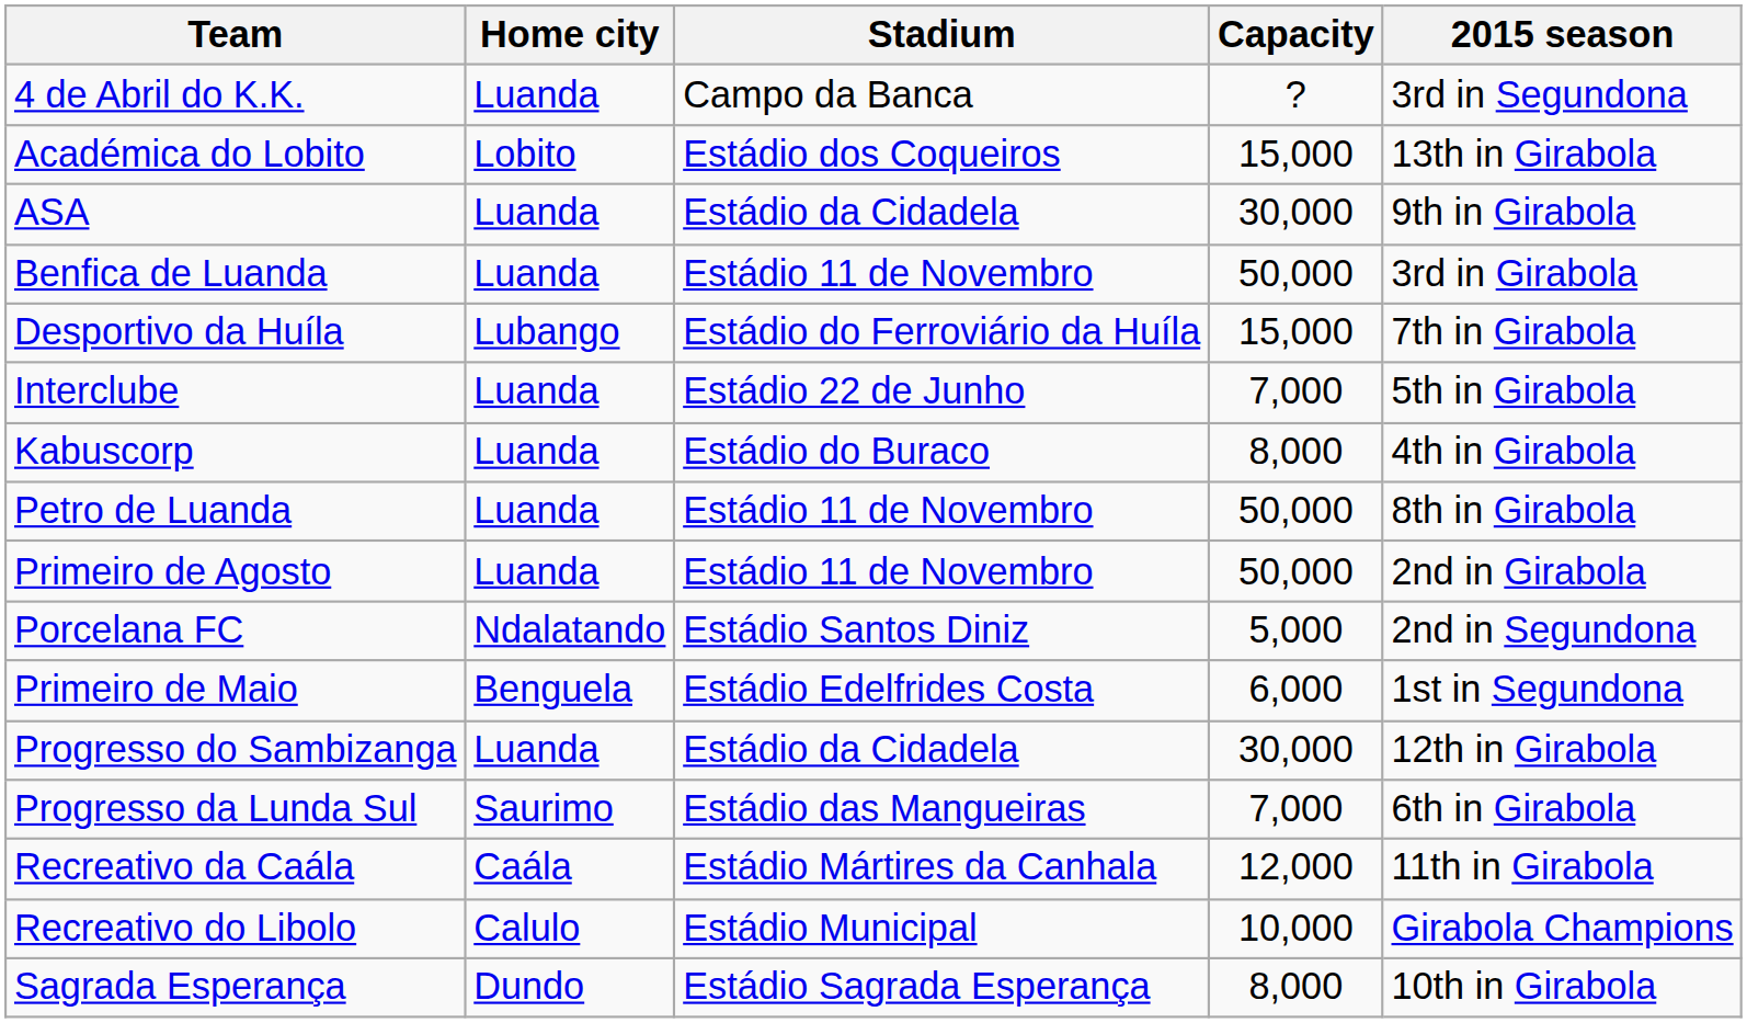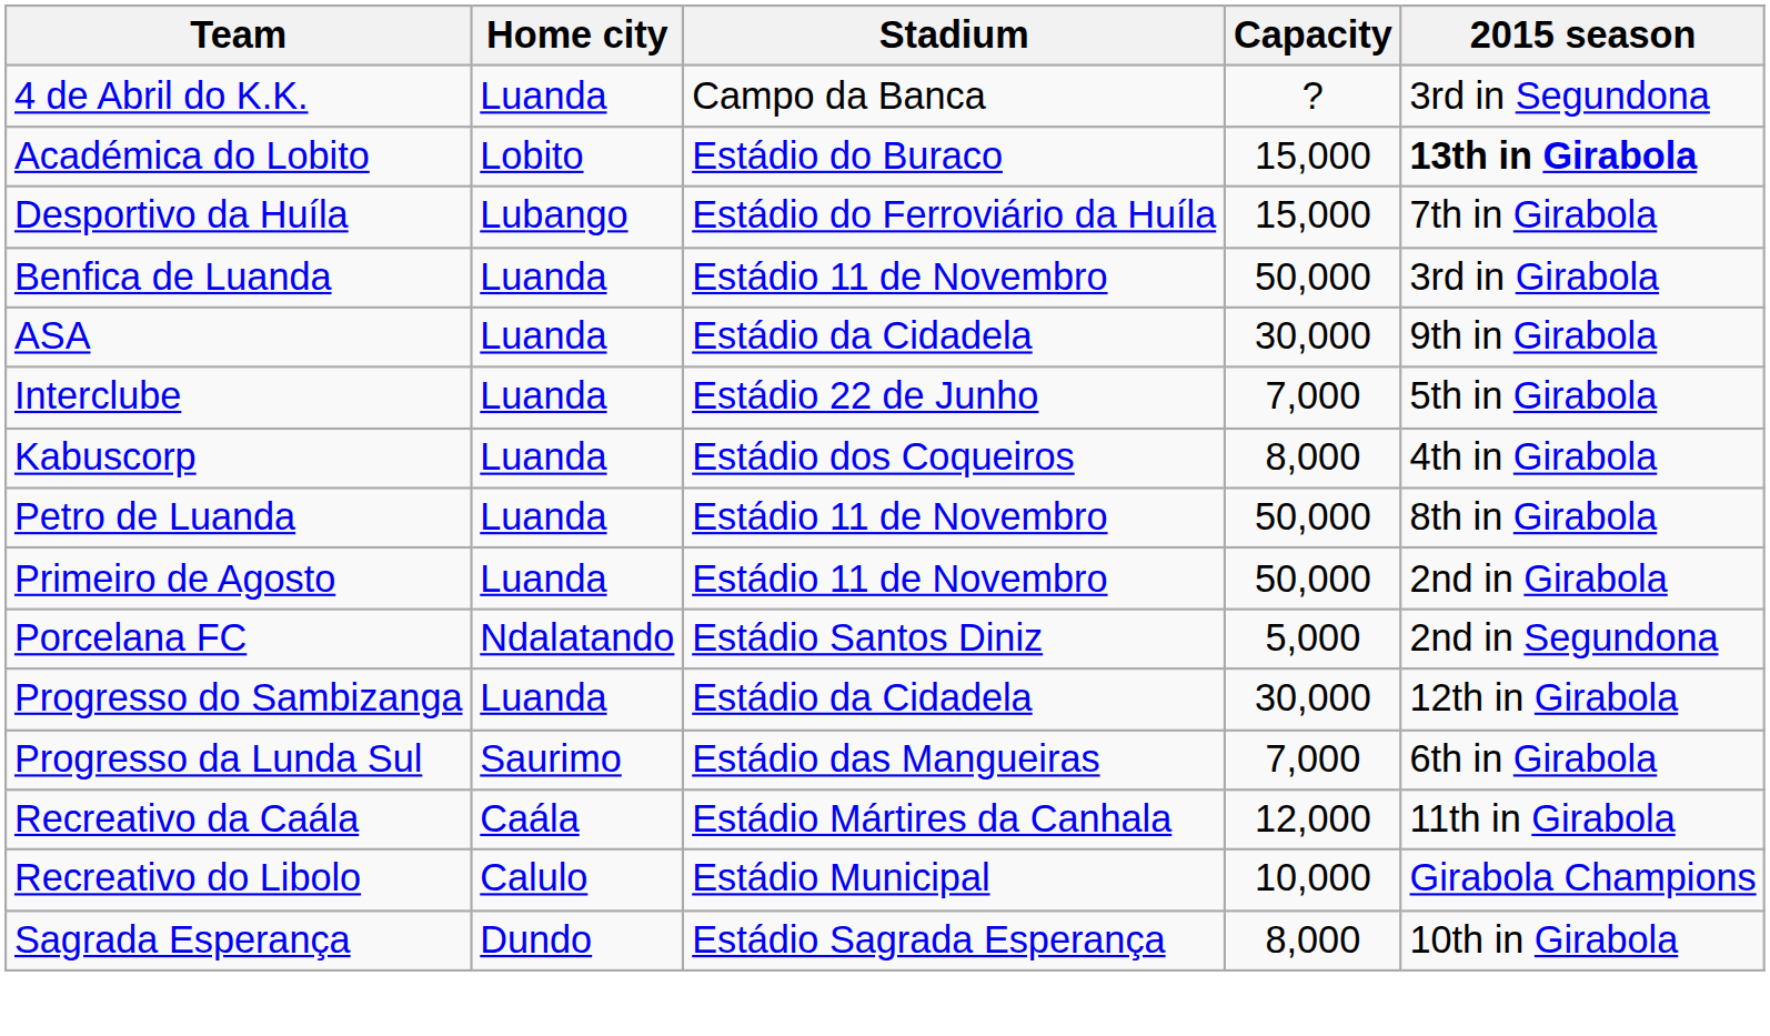 <table class="wikitable sortable">
 <tr>
 <th>Team</th>
 <th>Home city</th>
 <th>Stadium</th>
 <th>Capacity</th>
 <th>2015 season</th>
 </tr>
 <tr>
 <td><a href='#'>4 de Abril do K.K.</a></td>
 <td><a href='#'>Luanda</a></td>
 <td>Campo da Banca</td>
 <td align="center">?</td>
 <td>3rd in <a href='#'>Segundona</a></td>
 </tr>
 <tr>
 <td><a href='#'>Académica do Lobito</a></td>
 <td><a href='#'>Lobito</a></td>
-<td><a href='#'>Estádio dos Coqueiros</a></td>
+<td><a href='#'>Estádio do Buraco</a></td>
 <td align="center">15,000</td>
-<td data-sort-value="13">13th in <a href='#'>Girabola</a></td>
+<td data-sort-value="13"><strong>13th in <a href='#'>Girabola</a></strong></td>
 </tr>
 <tr>
-<td><a href='#'>ASA</a></td>
-<td><a href='#'>Luanda</a></td>
-<td><a href='#'>Estádio da Cidadela</a></td>
-<td align="center">30,000</td>
-<td data-sort-value="09">9th in <a href='#'>Girabola</a></td>
+<td><a href='#'>Desportivo da Huíla</a></td>
+<td><a href='#'>Lubango</a></td>
+<td><a href='#'>Estádio do Ferroviário da Huíla</a></td>
+<td align="center">15,000</td>
+<td data-sort-value="07">7th in <a href='#'>Girabola</a></td>
 </tr>
 <tr>
 <td><a href='#'>Benfica de Luanda</a></td>
 <td><a href='#'>Luanda</a></td>
 <td><a href='#'>Estádio 11 de Novembro</a></td>
 <td align="center">50,000</td>
 <td data-sort-value="03">3rd in <a href='#'>Girabola</a></td>
 </tr>
 <tr>
-<td><a href='#'>Desportivo da Huíla</a></td>
-<td><a href='#'>Lubango</a></td>
-<td><a href='#'>Estádio do Ferroviário da Huíla</a></td>
-<td align="center">15,000</td>
-<td data-sort-value="07">7th in <a href='#'>Girabola</a></td>
+<td><a href='#'>ASA</a></td>
+<td><a href='#'>Luanda</a></td>
+<td><a href='#'>Estádio da Cidadela</a></td>
+<td align="center">30,000</td>
+<td data-sort-value="09">9th in <a href='#'>Girabola</a></td>
 </tr>
 <tr>
 <td><a href='#'>Interclube</a></td>
 <td><a href='#'>Luanda</a></td>
 <td><a href='#'>Estádio 22 de Junho</a></td>
 <td align="center">7,000</td>
 <td data-sort-value="05">5th in <a href='#'>Girabola</a></td>
 </tr>
 <tr>
 <td><a href='#'>Kabuscorp</a></td>
 <td><a href='#'>Luanda</a></td>
-<td><a href='#'>Estádio do Buraco</a></td>
+<td><a href='#'>Estádio dos Coqueiros</a></td>
 <td align="center">8,000</td>
 <td data-sort-value="04">4th in <a href='#'>Girabola</a></td>
 </tr>
 <tr>
 <td><a href='#'>Petro de Luanda</a></td>
 <td><a href='#'>Luanda</a></td>
 <td><a href='#'>Estádio 11 de Novembro</a></td>
 <td align="center">50,000</td>
 <td data-sort-value="08">8th in <a href='#'>Girabola</a></td>
 </tr>
 <tr>
 <td><a href='#'>Primeiro de Agosto</a></td>
 <td><a href='#'>Luanda</a></td>
 <td><a href='#'>Estádio 11 de Novembro</a></td>
 <td align="center">50,000</td>
 <td data-sort-value="02">2nd in <a href='#'>Girabola</a></td>
 </tr>
 <tr>
 <td><a href='#'>Porcelana FC</a></td>
 <td><a href='#'>Ndalatando</a></td>
 <td><a href='#'>Estádio Santos Diniz</a></td>
 <td align="center">5,000</td>
 <td>2nd in <a href='#'>Segundona</a></td>
-</tr>
-<tr>
-<td><a href='#'>Primeiro de Maio</a></td>
-<td><a href='#'>Benguela</a></td>
-<td><a href='#'>Estádio Edelfrides Costa</a></td>
-<td align="center">6,000</td>
-<td>1st in <a href='#'>Segundona</a></td>
 </tr>
 <tr>
 <td><a href='#'>Progresso do Sambizanga</a></td>
 <td><a href='#'>Luanda</a></td>
 <td><a href='#'>Estádio da Cidadela</a></td>
 <td align="center">30,000</td>
 <td data-sort-value="12">12th in <a href='#'>Girabola</a></td>
 </tr>
 <tr>
 <td><a href='#'>Progresso da Lunda Sul</a></td>
 <td><a href='#'>Saurimo</a></td>
 <td><a href='#'>Estádio das Mangueiras</a></td>
 <td align="center">7,000</td>
 <td data-sort-value="06">6th in <a href='#'>Girabola</a></td>
 </tr>
 <tr>
 <td><a href='#'>Recreativo da Caála</a></td>
 <td><a href='#'>Caála</a></td>
 <td><a href='#'>Estádio Mártires da Canhala</a></td>
 <td align="center">12,000</td>
 <td data-sort-value="11">11th in <a href='#'>Girabola</a></td>
 </tr>
 <tr>
 <td><a href='#'>Recreativo do Libolo</a></td>
 <td><a href='#'>Calulo</a></td>
 <td><a href='#'>Estádio Municipal</a></td>
 <td align="center">10,000</td>
 <td data-sort-value="01"><a href='#'>Girabola Champions</a></td>
 </tr>
 <tr>
 <td><a href='#'>Sagrada Esperança</a></td>
 <td><a href='#'>Dundo</a></td>
 <td><a href='#'>Estádio Sagrada Esperança</a></td>
 <td align="center">8,000</td>
 <td data-sort-value="10">10th in <a href='#'>Girabola</a></td>
 </tr>
 </table>
